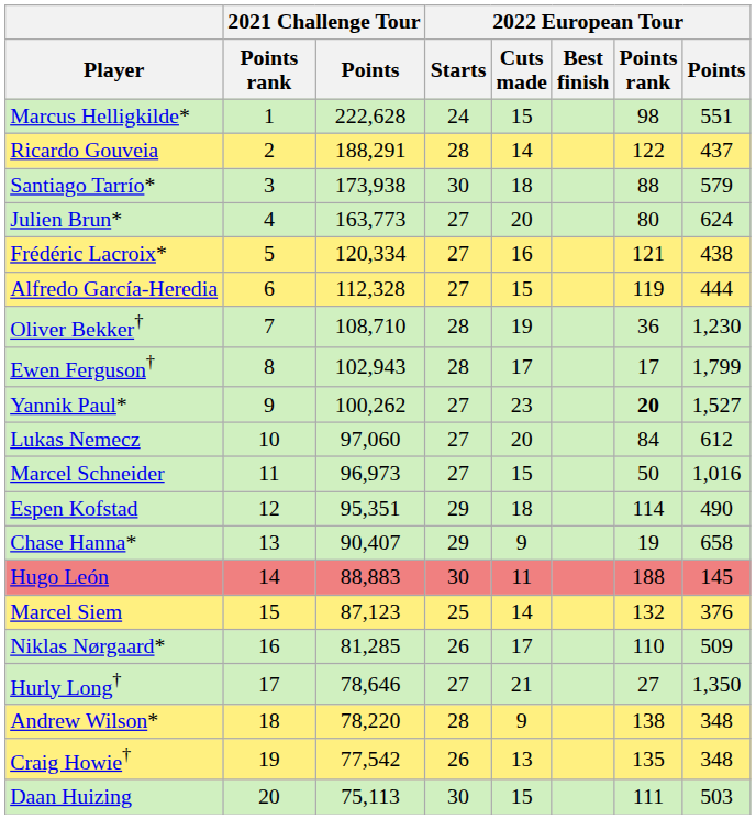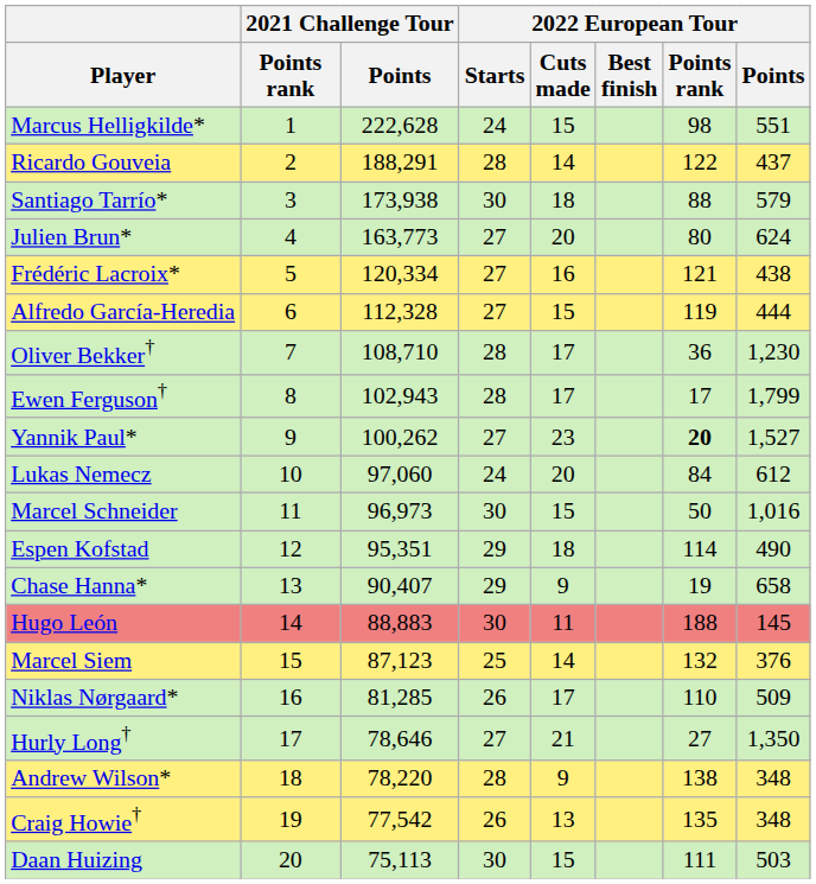 <table class="wikitable sortable" style="text-align:center">
 <tr>
 <th></th>
 <th colspan=2>2021 Challenge Tour</th>
 <th colspan=6>2022 European Tour</th>
 </tr>
 <tr>
 <th>Player</th>
 <th>Points<br>rank</th>
 <th>Points</th>
 <th>Starts</th>
 <th>Cuts<br>made</th>
 <th>Best<br>finish</th>
 <th>Points<br>rank</th>
 <th>Points</th>
 </tr>
 <tr style="background:#D0F0C0;">
 <td align=left> <a href='#'>Marcus Helligkilde</a>*</td>
 <td>1</td>
 <td>222,628</td>
 <td>24</td>
 <td>15</td>
 <td></td>
 <td>98</td>
 <td>551</td>
 </tr>
 <tr style="background:#FFF080;">
 <td align=left> <a href='#'>Ricardo Gouveia</a></td>
 <td>2</td>
 <td>188,291</td>
 <td>28</td>
 <td>14</td>
 <td></td>
 <td>122</td>
 <td>437</td>
 </tr>
 <tr style="background:#D0F0C0;">
 <td align=left> <a href='#'>Santiago Tarrío</a>*</td>
 <td>3</td>
 <td>173,938</td>
 <td>30</td>
 <td>18</td>
 <td></td>
 <td>88</td>
 <td>579</td>
 </tr>
 <tr style="background:#D0F0C0;">
 <td align=left> <a href='#'>Julien Brun</a>*</td>
 <td>4</td>
 <td>163,773</td>
 <td>27</td>
 <td>20</td>
 <td></td>
 <td>80</td>
 <td>624</td>
 </tr>
 <tr style="background:#FFF080;">
 <td align=left> <a href='#'>Frédéric Lacroix</a>*</td>
 <td>5</td>
 <td>120,334</td>
 <td>27</td>
 <td>16</td>
 <td></td>
 <td>121</td>
 <td>438</td>
 </tr>
 <tr style="background:#FFF080;">
 <td align=left> <a href='#'>Alfredo García-Heredia</a></td>
 <td>6</td>
 <td>112,328</td>
 <td>27</td>
 <td>15</td>
 <td></td>
 <td>119</td>
 <td>444</td>
 </tr>
 <tr style="background:#D0F0C0;">
 <td align=left> <a href='#'>Oliver Bekker</a><sup>†</sup></td>
 <td>7</td>
 <td>108,710</td>
 <td>28</td>
-<td>19</td>
+<td>17</td>
 <td></td>
 <td>36</td>
 <td>1,230</td>
 </tr>
 <tr style="background:#D0F0C0;">
 <td align=left> <a href='#'>Ewen Ferguson</a><sup>†</sup></td>
 <td>8</td>
 <td>102,943</td>
 <td>28</td>
 <td>17</td>
 <td></td>
 <td>17</td>
 <td>1,799</td>
 </tr>
 <tr style="background:#D0F0C0;">
 <td align=left> <a href='#'>Yannik Paul</a>*</td>
 <td>9</td>
 <td>100,262</td>
 <td>27</td>
 <td>23</td>
 <td></td>
 <td><strong>20</strong></td>
 <td>1,527</td>
 </tr>
 <tr style="background:#D0F0C0;">
 <td align=left> <a href='#'>Lukas Nemecz</a></td>
 <td>10</td>
 <td>97,060</td>
-<td>27</td>
+<td>24</td>
 <td>20</td>
 <td></td>
 <td>84</td>
 <td>612</td>
 </tr>
 <tr style="background:#D0F0C0;">
 <td align=left> <a href='#'>Marcel Schneider</a></td>
 <td>11</td>
 <td>96,973</td>
-<td>27</td>
+<td>30</td>
 <td>15</td>
 <td></td>
 <td>50</td>
 <td>1,016</td>
 </tr>
 <tr style="background:#D0F0C0;">
 <td align=left> <a href='#'>Espen Kofstad</a></td>
 <td>12</td>
 <td>95,351</td>
 <td>29</td>
 <td>18</td>
 <td></td>
 <td>114</td>
 <td>490</td>
 </tr>
 <tr style="background:#D0F0C0;">
 <td align=left> <a href='#'>Chase Hanna</a>*</td>
 <td>13</td>
 <td>90,407</td>
 <td>29</td>
 <td>9</td>
 <td></td>
 <td>19</td>
 <td>658</td>
 </tr>
 <tr style="background:#F08080;">
 <td align=left> <a href='#'>Hugo León</a></td>
 <td>14</td>
 <td>88,883</td>
 <td>30</td>
 <td>11</td>
 <td></td>
 <td>188</td>
 <td>145</td>
 </tr>
 <tr style="background:#FFF080;">
 <td align=left> <a href='#'>Marcel Siem</a></td>
 <td>15</td>
 <td>87,123</td>
 <td>25</td>
 <td>14</td>
 <td></td>
 <td>132</td>
 <td>376</td>
 </tr>
 <tr style="background:#D0F0C0;">
 <td align=left> <a href='#'>Niklas Nørgaard</a>*</td>
 <td>16</td>
 <td>81,285</td>
 <td>26</td>
 <td>17</td>
 <td></td>
 <td>110</td>
 <td>509</td>
 </tr>
 <tr style="background:#D0F0C0;">
 <td align=left> <a href='#'>Hurly Long</a><sup>†</sup></td>
 <td>17</td>
 <td>78,646</td>
 <td>27</td>
 <td>21</td>
 <td></td>
 <td>27</td>
 <td>1,350</td>
 </tr>
 <tr style="background:#FFF080;">
 <td align=left> <a href='#'>Andrew Wilson</a>*</td>
 <td>18</td>
 <td>78,220</td>
 <td>28</td>
 <td>9</td>
 <td></td>
 <td>138</td>
 <td>348</td>
 </tr>
 <tr style="background:#FFF080;">
 <td align=left> <a href='#'>Craig Howie</a><sup>†</sup></td>
 <td>19</td>
 <td>77,542</td>
 <td>26</td>
 <td>13</td>
 <td></td>
 <td>135</td>
 <td>348</td>
 </tr>
 <tr style="background:#D0F0C0;">
 <td align=left> <a href='#'>Daan Huizing</a></td>
 <td>20</td>
 <td>75,113</td>
 <td>30</td>
 <td>15</td>
 <td></td>
 <td>111</td>
 <td>503</td>
 </tr>
 </table>
